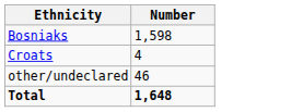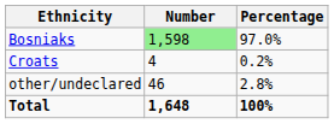 <table class="wikitable">
 <tr>
 <th width="100px">Ethnicity</th>
 <th width="80px">Number</th>
+<th width="80px">Percentage</th>
 </tr>
 <tr>
 <td><a href='#'>Bosniaks</a></td>
-<td>1,598</td>
+<td style="background: lightgreen;">1,598</td>
+<td>97.0%</td>
 </tr>
 <tr>
 <td><a href='#'>Croats</a></td>
 <td>4</td>
+<td>0.2%</td>
 </tr>
 <tr>
 <td>other/undeclared</td>
 <td>46</td>
+<td>2.8%</td>
 </tr>
 <tr>
 <td><strong>Total</strong></td>
 <td><strong>1,648</strong></td>
+<td><strong>100%</strong></td>
 </tr>
 </table>
